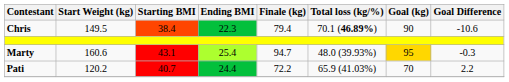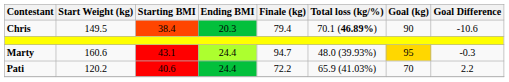 <table class="wikitable" style="text-align:center">
 <tr>
 <th>Contestant</th>
 <th>Start Weight (kg)</th>
 <th>Starting BMI</th>
 <th>Ending BMI</th>
 <th>Finale (kg)</th>
 <th>Total loss (kg/%)</th>
 <th>Goal (kg)</th>
 <th>Goal Difference</th>
 </tr>
 <tr>
 <td align="left"><strong>Chris</strong></td>
 <td>149.5</td>
 <td bgcolor="#FF4500">38.4</td>
-<td bgcolor="#03C03C">22.3</td>
+<td bgcolor="#03C03C">20.3</td>
 <td>79.4</td>
 <td>70.1 (<strong>46.89%</strong>)</td>
 <td>90</td>
 <td>-10.6</td>
 </tr>
 <tr>
 <td colspan=8 bgcolor="yellow" height="6"></td>
 </tr>
 <tr>
 <td align="left"><strong>Marty</strong></td>
 <td>160.6</td>
 <td bgcolor="red">43.1</td>
-<td bgcolor="greenyellow">25.4</td>
+<td bgcolor="greenyellow">24.4</td>
 <td>94.7</td>
 <td>48.0 (39.93%)</td>
 <td style="background: gold;">95</td>
 <td>-0.3</td>
 </tr>
 <tr>
 <td align="left"><strong>Pati</strong></td>
 <td>120.2</td>
-<td bgcolor="red">40.7</td>
+<td bgcolor="red">40.6</td>
 <td bgcolor="#03C03C">24.4</td>
 <td>72.2</td>
 <td>65.9 (41.03%)</td>
 <td>70</td>
 <td>2.2</td>
 </tr>
 <tr>
 </tr>
 </table>
